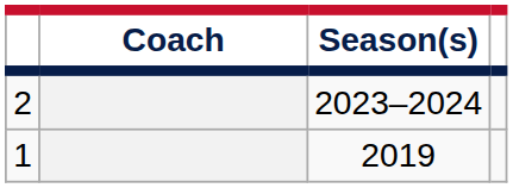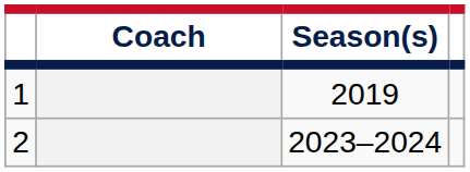 <table class="wikitable sortable plainrowheaders" style="text-align:center">
 <tr>
 <th scope="col" style="background-color:#ffffff; border-top:#c8102e 5px solid; border-bottom:#071d49 5px solid; color:#071d49"></th>
 <th width="120px" scope="col" style="background-color:#ffffff; border-top:#c8102e 5px solid; border-bottom:#071d49 5px solid; color:#071d49">Coach</th>
 <th scope="col" style="background-color:#ffffff; border-top:#c8102e 5px solid; border-bottom:#071d49 5px solid; color:#071d49">Season(s)</th>
 <th class="unsortable" scope="col" style="background-color:#ffffff; border-top:#c8102e 5px solid; border-bottom:#071d49 5px solid; color:#071d49"></th>
 </tr>
 <tr>
+<td>1</td>
+<th scope="row" style="text-align:center"></th>
+<td>2019</td>
+<td></td>
+</tr>
+<tr>
 <td>2</td>
 <th scope="row" style="text-align:center"></th>
 <td>2023–2024</td>
 <td></td>
 </tr>
-<tr>
-<td>1</td>
-<th scope="row" style="text-align:center"></th>
-<td>2019</td>
-<td></td>
-</tr>
 </table>
